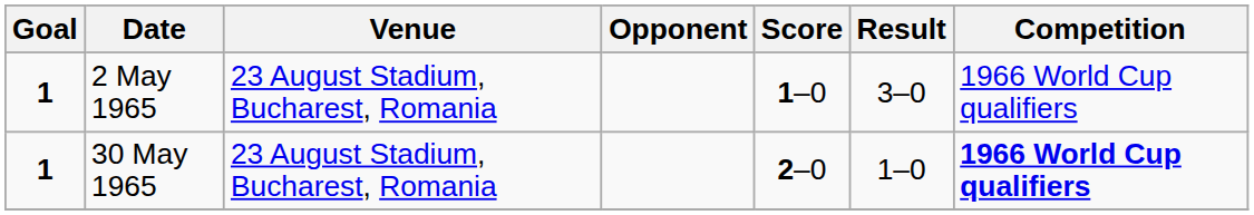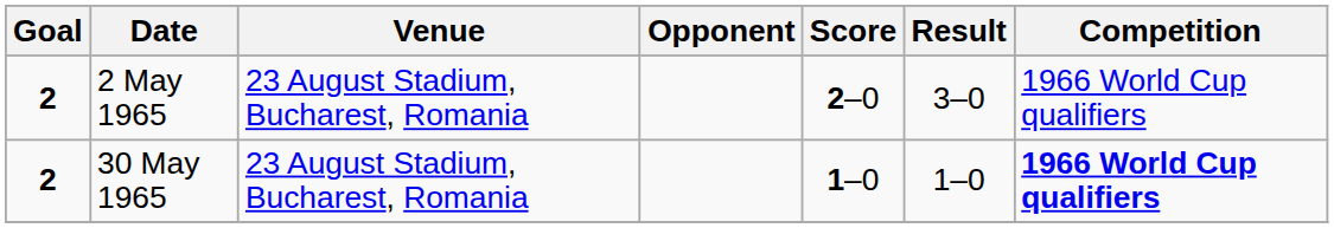 <table class="wikitable" style="font-size:90%" align=center>
 <tr>
 <th>Goal</th>
 <th>Date</th>
 <th>Venue</th>
 <th>Opponent</th>
 <th>Score</th>
 <th>Result</th>
 <th>Competition</th>
 </tr>
 <tr>
-<td style="text-align:center;"><strong>1</strong></td>
+<td style="text-align:center;"><strong>2</strong></td>
 <td>2 May 1965</td>
 <td><a href='#'>23 August Stadium</a>, <a href='#'>Bucharest</a>, <a href='#'>Romania</a></td>
 <td></td>
-<td style="text-align:center;"><strong>1</strong>–0</td>
+<td style="text-align:center;"><strong>2</strong>–0</td>
 <td style="text-align:center;">3–0</td>
 <td><a href='#'>1966 World Cup qualifiers</a></td>
 </tr>
 <tr>
-<td style="text-align:center;"><strong>1</strong></td>
+<td style="text-align:center;"><strong>2</strong></td>
 <td>30 May 1965</td>
 <td><a href='#'>23 August Stadium</a>, <a href='#'>Bucharest</a>, <a href='#'>Romania</a></td>
 <td></td>
-<td style="text-align:center;"><strong>2</strong>–0</td>
+<td style="text-align:center;"><strong>1</strong>–0</td>
 <td style="text-align:center;">1–0</td>
 <td><strong><a href='#'>1966 World Cup qualifiers</a></strong></td>
 </tr>
 <tr>
 </tr>
 </table>
